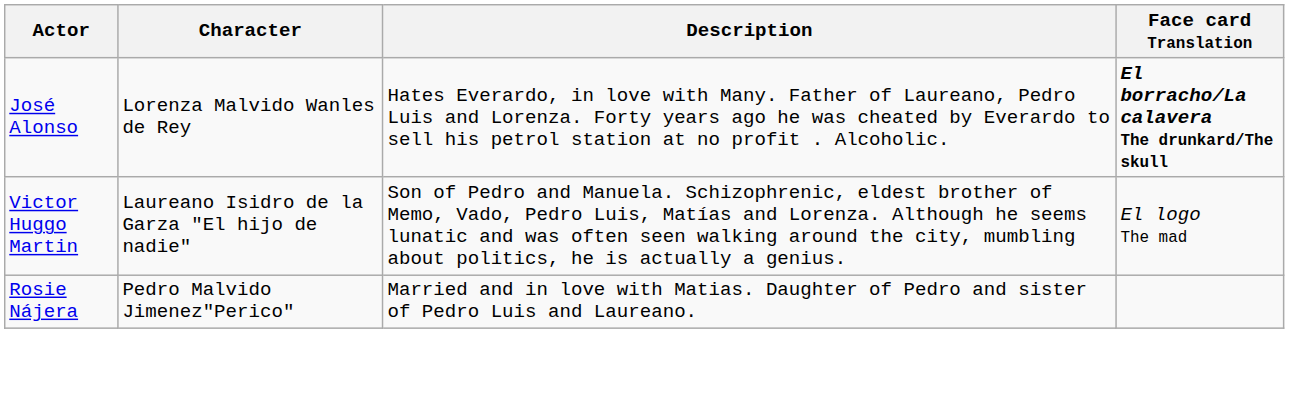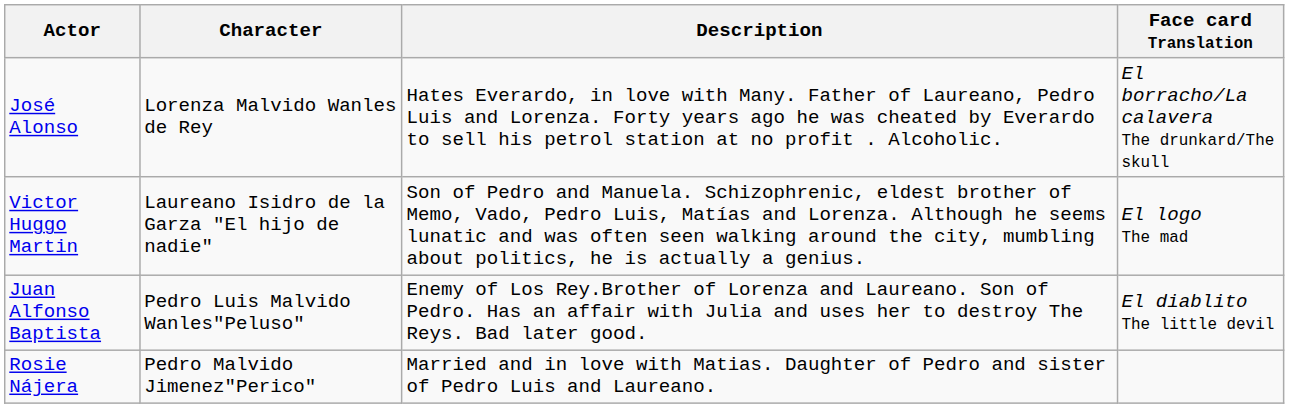 <table class="wikitable">
 <tr>
 <th>Actor</th>
 <th>Character</th>
 <th>Description</th>
 <th>Face card <br><small>Translation</small></th>
 </tr>
 <tr>
 <td><a href='#'>José Alonso</a></td>
 <td>Lorenza Malvido Wanles de Rey </td>
 <td>Hates Everardo, in love with Many. Father of Laureano, Pedro Luis and Lorenza. Forty years ago he was cheated by Everardo to sell his petrol station at no profit . Alcoholic.</td>
-<td><strong><em>El borracho/La calavera</em><br><small>The drunkard/The skull</small></strong></td>
+<td><em>El borracho/La calavera</em><br><small>The drunkard/The skull</small></td>
 </tr>
 <tr>
 <td><a href='#'>Victor Huggo Martin</a></td>
 <td>Laureano Isidro de la Garza "El hijo de nadie"</td>
 <td>Son of Pedro and Manuela. Schizophrenic, eldest brother of Memo, Vado, Pedro Luis, Matías and Lorenza. Although he seems lunatic and was often seen walking around the city, mumbling about politics, he is actually a genius.</td>
 <td><em>El logo</em><br><small>The mad</small></td>
 </tr>
 <tr>
+<td><a href='#'>Juan Alfonso Baptista</a></td>
+<td>Pedro Luis Malvido Wanles"Peluso"</td>
+<td>Enemy of Los Rey.Brother of Lorenza and Laureano. Son of Pedro. Has an affair with Julia and uses her to destroy The Reys. Bad later good.</td>
+<td><em>El diablito</em><br><small>The little devil</small></td>
+</tr>
+<tr>
 <td><a href='#'>Rosie Nájera</a></td>
 <td>Pedro Malvido Jimenez"Perico"</td>
 <td>Married and in love with Matias. Daughter of Pedro and sister of Pedro Luis and Laureano.</td>
 </tr>
 </table>
